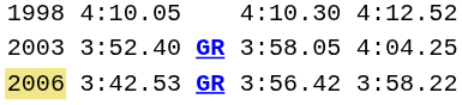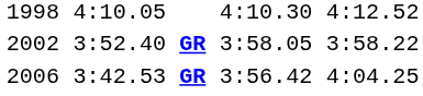 <table>
 <tr>
 <td>1998</td>
 <td></td>
 <td>4:10.05</td>
 <td></td>
 <td>4:10.30</td>
 <td></td>
 <td>4:12.52</td>
 </tr>
 <tr>
-<td>2003</td>
+<td>2002</td>
 <td></td>
 <td>3:52.40 <strong><a href='#'>GR</a></strong></td>
 <td></td>
 <td>3:58.05</td>
 <td></td>
-<td>4:04.25</td>
+<td>3:58.22</td>
 </tr>
 <tr>
-<td style="background: khaki;">2006</td>
+<td>2006</td>
 <td></td>
 <td>3:42.53 <strong><a href='#'>GR</a></strong></td>
 <td></td>
 <td>3:56.42</td>
 <td></td>
-<td>3:58.22</td>
+<td>4:04.25</td>
 </tr>
 </table>
